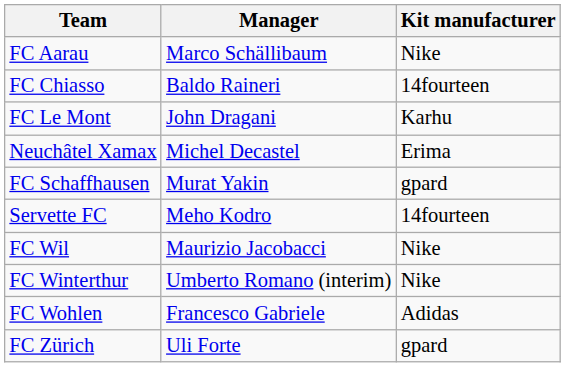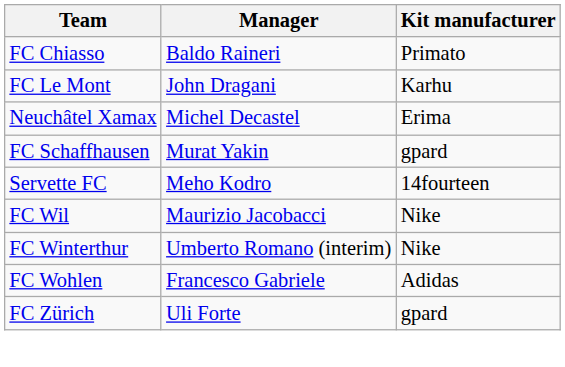 <table class="wikitable sortable">
 <tr>
 <th>Team</th>
 <th>Manager</th>
 <th>Kit manufacturer</th>
 </tr>
 <tr>
-<td><a href='#'>FC Aarau</a></td>
-<td> <a href='#'>Marco Schällibaum</a></td>
-<td>Nike</td>
-</tr>
-<tr>
 <td><a href='#'>FC Chiasso</a></td>
 <td> <a href='#'>Baldo Raineri</a></td>
-<td>14fourteen</td>
+<td>Primato</td>
 </tr>
 <tr>
 <td><a href='#'>FC Le Mont</a></td>
 <td> <a href='#'>John Dragani</a></td>
 <td>Karhu</td>
 </tr>
 <tr>
 <td><a href='#'>Neuchâtel Xamax</a></td>
 <td> <a href='#'>Michel Decastel</a></td>
 <td>Erima</td>
 </tr>
 <tr>
 <td><a href='#'>FC Schaffhausen</a></td>
 <td> <a href='#'>Murat Yakin</a></td>
 <td>gpard</td>
 </tr>
 <tr>
 <td><a href='#'>Servette FC</a></td>
 <td> <a href='#'>Meho Kodro</a></td>
 <td>14fourteen</td>
 </tr>
 <tr>
 <td><a href='#'>FC Wil</a></td>
 <td> <a href='#'>Maurizio Jacobacci</a></td>
 <td>Nike</td>
 </tr>
 <tr>
 <td><a href='#'>FC Winterthur</a></td>
 <td> <a href='#'>Umberto Romano</a> (interim)</td>
 <td>Nike</td>
 </tr>
 <tr>
 <td><a href='#'>FC Wohlen</a></td>
 <td> <a href='#'>Francesco Gabriele</a></td>
 <td>Adidas</td>
 </tr>
 <tr>
 <td><a href='#'>FC Zürich</a></td>
 <td> <a href='#'>Uli Forte</a></td>
 <td>gpard</td>
 </tr>
 </table>
